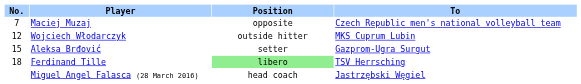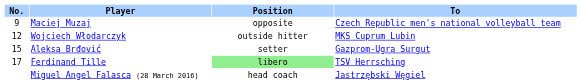 <table border="0" cellspacing="1" cellpadding="2">
 <tr bgcolor=#AAD0FF>
 <th width=4%>No.</th>
 <th width=30%>Player</th>
 <th width=20%>Position</th>
 <th width=40%>To</th>
 </tr>
 <tr>
-<td align=center>7</td>
+<td align=center>9</td>
 <td> <a href='#'>Maciej Muzaj</a></td>
 <td align=center>opposite</td>
 <td><a href='#'>Czech Republic men's national volleyball team</a></td>
 </tr>
 <tr>
 <td align=center>12</td>
 <td> <a href='#'>Wojciech Włodarczyk</a></td>
 <td align=center>outside hitter</td>
 <td><a href='#'>MKS Cuprum Lubin</a></td>
 </tr>
 <tr>
 <td align=center>15</td>
 <td> <a href='#'>Aleksa Brđović</a></td>
 <td align=center>setter</td>
 <td><a href='#'>Gazprom-Ugra Surgut</a></td>
 </tr>
 <tr>
-<td align=center>18</td>
+<td align=center>17</td>
 <td> <a href='#'>Ferdinand Tille</a></td>
 <td align=center style="background: lightgreen;">libero</td>
 <td><a href='#'>TSV Herrsching</a></td>
 </tr>
 <tr>
 <td align=center></td>
 <td> <a href='#'>Miguel Angel Falasca</a> <small>(28 March 2016)</small></td>
 <td align=center>head coach</td>
 <td><a href='#'>Jastrzębski Węgiel</a></td>
 </tr>
 <tr>
 </tr>
 </table>
